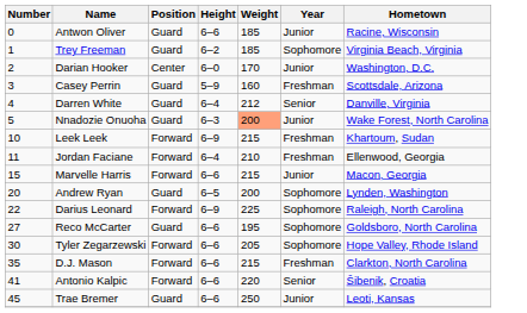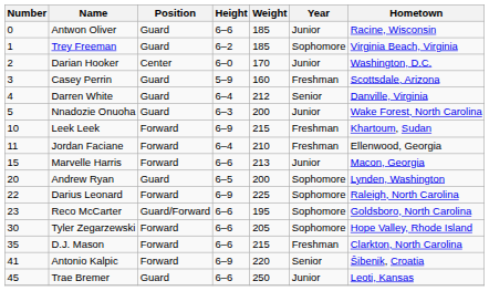 <table class="wikitable" style="font-size: 95%;">
 <tr>
 <th>Number</th>
 <th>Name</th>
 <th>Position</th>
 <th>Height</th>
 <th>Weight</th>
 <th>Year</th>
 <th>Hometown</th>
 </tr>
 <tr>
 <td>0</td>
 <td>Antwon Oliver</td>
 <td>Guard</td>
 <td>6–6</td>
 <td>185</td>
 <td>Junior</td>
 <td><a href='#'>Racine, Wisconsin</a></td>
 </tr>
 <tr>
 <td>1</td>
 <td><a href='#'>Trey Freeman</a></td>
 <td>Guard</td>
 <td>6–2</td>
 <td>185</td>
 <td>Sophomore</td>
 <td><a href='#'>Virginia Beach, Virginia</a></td>
 </tr>
 <tr>
 <td>2</td>
 <td>Darian Hooker</td>
 <td>Center</td>
 <td>6–0</td>
 <td>170</td>
 <td>Junior</td>
 <td><a href='#'>Washington, D.C.</a></td>
 </tr>
 <tr>
 <td>3</td>
 <td>Casey Perrin</td>
 <td>Guard</td>
 <td>5–9</td>
 <td>160</td>
 <td>Freshman</td>
 <td><a href='#'>Scottsdale, Arizona</a></td>
 </tr>
 <tr>
 <td>4</td>
 <td>Darren White</td>
 <td>Guard</td>
 <td>6–4</td>
 <td>212</td>
 <td>Senior</td>
 <td><a href='#'>Danville, Virginia</a></td>
 </tr>
 <tr>
 <td>5</td>
 <td>Nnadozie Onuoha</td>
 <td>Guard</td>
 <td>6–3</td>
-<td style="background: lightsalmon;">200</td>
+<td>200</td>
 <td>Junior</td>
 <td><a href='#'>Wake Forest, North Carolina</a></td>
 </tr>
 <tr>
 <td>10</td>
 <td>Leek Leek</td>
 <td>Forward</td>
 <td>6–9</td>
 <td>215</td>
 <td>Freshman</td>
 <td><a href='#'>Khartoum</a>, <a href='#'>Sudan</a></td>
 </tr>
 <tr>
 <td>11</td>
 <td>Jordan Faciane</td>
 <td>Forward</td>
 <td>6–4</td>
 <td>210</td>
 <td>Freshman</td>
 <td>Ellenwood, Georgia</td>
 </tr>
 <tr>
 <td>15</td>
 <td>Marvelle Harris</td>
 <td>Forward</td>
 <td>6–6</td>
-<td>215</td>
+<td>213</td>
 <td>Junior</td>
 <td><a href='#'>Macon, Georgia</a></td>
 </tr>
 <tr>
 <td>20</td>
 <td>Andrew Ryan</td>
 <td>Guard</td>
 <td>6–5</td>
 <td>200</td>
 <td>Sophomore</td>
 <td><a href='#'>Lynden, Washington</a></td>
 </tr>
 <tr>
 <td>22</td>
 <td>Darius Leonard</td>
 <td>Forward</td>
 <td>6–9</td>
 <td>225</td>
 <td>Sophomore</td>
 <td><a href='#'>Raleigh, North Carolina</a></td>
 </tr>
 <tr>
-<td>27</td>
+<td>23</td>
 <td>Reco McCarter</td>
-<td>Guard</td>
+<td>Guard/Forward</td>
 <td>6–6</td>
 <td>195</td>
 <td>Sophomore</td>
 <td><a href='#'>Goldsboro, North Carolina</a></td>
 </tr>
 <tr>
 <td>30</td>
 <td>Tyler Zegarzewski</td>
 <td>Forward</td>
 <td>6–6</td>
 <td>205</td>
 <td>Sophomore</td>
 <td><a href='#'>Hope Valley, Rhode Island</a></td>
 </tr>
 <tr>
 <td>35</td>
 <td>D.J. Mason</td>
 <td>Forward</td>
 <td>6–6</td>
 <td>215</td>
 <td>Freshman</td>
 <td><a href='#'>Clarkton, North Carolina</a></td>
 </tr>
 <tr>
 <td>41</td>
 <td>Antonio Kalpic</td>
 <td>Forward</td>
-<td>6–6</td>
+<td>6–9</td>
 <td>220</td>
 <td>Senior</td>
 <td><a href='#'>Šibenik</a>, <a href='#'>Croatia</a></td>
 </tr>
 <tr>
 <td>45</td>
 <td>Trae Bremer</td>
 <td>Guard</td>
 <td>6–6</td>
 <td>250</td>
 <td>Junior</td>
 <td><a href='#'>Leoti, Kansas</a></td>
 </tr>
 <tr>
 </tr>
 </table>
